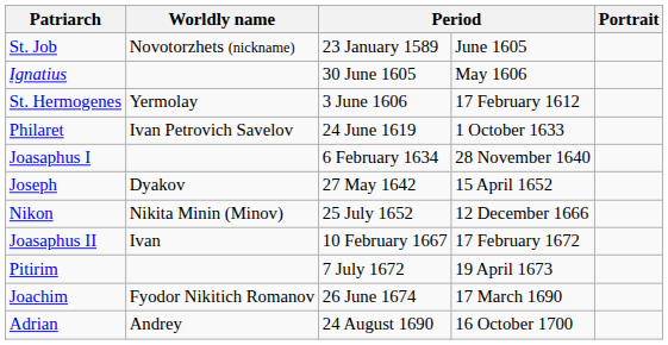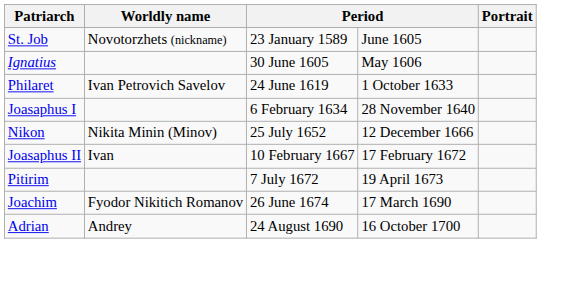 <table class="wikitable">
 <tr>
 <th>Patriarch</th>
 <th>Worldly name</th>
 <th colspan="2">Period</th>
 <th>Portrait</th>
 </tr>
 <tr>
 <td><a href='#'>St. Job</a></td>
 <td>Novotorzhets <small>(nickname)</small></td>
 <td>23 January 1589</td>
 <td>June 1605</td>
 <td></td>
 </tr>
 <tr>
 <td><em><a href='#'>Ignatius</a></em></td>
 <td></td>
 <td>30 June 1605</td>
 <td>May 1606</td>
 <td></td>
 </tr>
 <tr>
-<td><a href='#'>St. Hermogenes</a></td>
-<td>Yermolay</td>
-<td>3 June 1606</td>
-<td>17 February 1612</td>
-<td></td>
-</tr>
-<tr>
 <td><a href='#'>Philaret</a></td>
 <td>Ivan Petrovich Savelov</td>
 <td>24 June 1619</td>
 <td>1 October 1633</td>
 <td></td>
 </tr>
 <tr>
 <td><a href='#'>Joasaphus I</a></td>
 <td></td>
 <td>6 February 1634</td>
 <td>28 November 1640</td>
-<td></td>
-</tr>
-<tr>
-<td><a href='#'>Joseph</a></td>
-<td>Dyakov</td>
-<td>27 May 1642</td>
-<td>15 April 1652</td>
 <td></td>
 </tr>
 <tr>
 <td><a href='#'>Nikon</a></td>
 <td>Nikita Minin (Minov)</td>
 <td>25 July 1652</td>
 <td>12 December 1666</td>
 <td></td>
 </tr>
 <tr>
 <td><a href='#'>Joasaphus II</a></td>
 <td>Ivan</td>
 <td>10 February 1667</td>
 <td>17 February 1672</td>
 <td></td>
 </tr>
 <tr>
 <td><a href='#'>Pitirim</a></td>
 <td></td>
 <td>7 July 1672</td>
 <td>19 April 1673</td>
 <td></td>
 </tr>
 <tr>
 <td><a href='#'>Joachim</a></td>
 <td>Fyodor Nikitich Romanov</td>
 <td>26 June 1674</td>
 <td>17 March 1690</td>
 <td></td>
 </tr>
 <tr>
 <td><a href='#'>Adrian</a></td>
 <td>Andrey</td>
 <td>24 August 1690</td>
 <td>16 October 1700</td>
 <td></td>
 </tr>
 </table>
